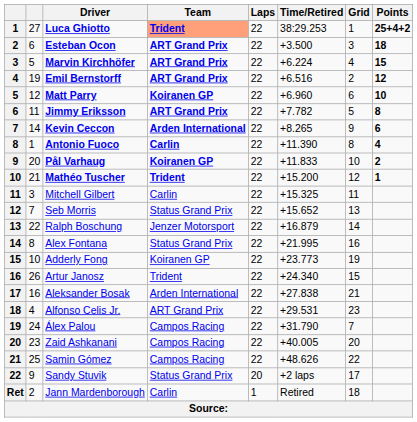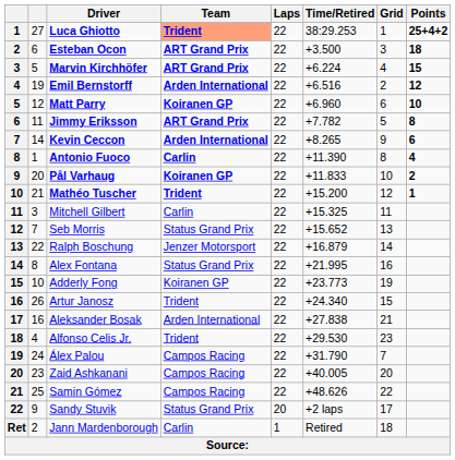 <table class="wikitable" style="font-size:85%">
 <tr>
 <th></th>
 <th></th>
 <th>Driver</th>
 <th>Team</th>
 <th>Laps</th>
 <th>Time/Retired</th>
 <th>Grid</th>
 <th>Points</th>
 </tr>
 <tr>
 <th>1</th>
 <td>27</td>
 <td> <strong><a href='#'>Luca Ghiotto</a></strong></td>
 <td style="background: lightsalmon;"><strong><a href='#'>Trident</a></strong></td>
 <td>22</td>
 <td>38:29.253</td>
 <td>1</td>
 <td><strong>25+4+2</strong></td>
 </tr>
 <tr>
 <th>2</th>
 <td>6</td>
 <td> <strong><a href='#'>Esteban Ocon</a></strong></td>
 <td><strong><a href='#'>ART Grand Prix</a></strong></td>
 <td>22</td>
 <td>+3.500</td>
 <td>3</td>
 <td><strong>18</strong></td>
 </tr>
 <tr>
 <th>3</th>
 <td>5</td>
 <td> <strong><a href='#'>Marvin Kirchhöfer</a></strong></td>
 <td><strong><a href='#'>ART Grand Prix</a></strong></td>
 <td>22</td>
 <td>+6.224</td>
 <td>4</td>
 <td><strong>15</strong></td>
 </tr>
 <tr>
 <th>4</th>
 <td>19</td>
 <td> <strong><a href='#'>Emil Bernstorff</a></strong></td>
-<td><strong><a href='#'>ART Grand Prix</a></strong></td>
+<td><strong><a href='#'>Arden International</a></strong></td>
 <td>22</td>
 <td>+6.516</td>
 <td>2</td>
 <td><strong>12</strong></td>
 </tr>
 <tr>
 <th>5</th>
 <td>12</td>
 <td> <strong><a href='#'>Matt Parry</a></strong></td>
 <td><strong><a href='#'>Koiranen GP</a></strong></td>
 <td>22</td>
 <td>+6.960</td>
 <td>6</td>
 <td><strong>10</strong></td>
 </tr>
 <tr>
 <th>6</th>
 <td>11</td>
 <td> <strong><a href='#'>Jimmy Eriksson</a></strong></td>
 <td><strong><a href='#'>ART Grand Prix</a></strong></td>
 <td>22</td>
 <td>+7.782</td>
 <td>5</td>
 <td><strong>8</strong></td>
 </tr>
 <tr>
 <th>7</th>
 <td>14</td>
 <td> <strong><a href='#'>Kevin Ceccon</a></strong></td>
 <td><strong><a href='#'>Arden International</a></strong></td>
 <td>22</td>
 <td>+8.265</td>
 <td>9</td>
 <td><strong>6</strong></td>
 </tr>
 <tr>
 <th>8</th>
 <td>1</td>
 <td> <strong><a href='#'>Antonio Fuoco</a></strong></td>
 <td><strong><a href='#'>Carlin</a></strong></td>
 <td>22</td>
 <td>+11.390</td>
 <td>8</td>
 <td><strong>4</strong></td>
 </tr>
 <tr>
 <th>9</th>
 <td>20</td>
 <td> <strong><a href='#'>Pål Varhaug</a></strong></td>
 <td><strong><a href='#'>Koiranen GP</a></strong></td>
 <td>22</td>
 <td>+11.833</td>
 <td>10</td>
 <td><strong>2</strong></td>
 </tr>
 <tr>
 <th>10</th>
 <td>21</td>
 <td> <strong><a href='#'>Mathéo Tuscher</a></strong></td>
 <td><strong><a href='#'>Trident</a></strong></td>
 <td>22</td>
 <td>+15.200</td>
 <td>12</td>
 <td><strong>1</strong></td>
 </tr>
 <tr>
 <th>11</th>
 <td>3</td>
 <td> <a href='#'>Mitchell Gilbert</a></td>
 <td><a href='#'>Carlin</a></td>
 <td>22</td>
 <td>+15.325</td>
 <td>11</td>
 <td></td>
 </tr>
 <tr>
 <th>12</th>
 <td>7</td>
 <td> <a href='#'>Seb Morris</a></td>
 <td><a href='#'>Status Grand Prix</a></td>
 <td>22</td>
 <td>+15.652</td>
 <td>13</td>
 <td></td>
 </tr>
 <tr>
 <th>13</th>
 <td>22</td>
 <td> <a href='#'>Ralph Boschung</a></td>
 <td><a href='#'>Jenzer Motorsport</a></td>
 <td>22</td>
 <td>+16.879</td>
 <td>14</td>
 <td></td>
 </tr>
 <tr>
 <th>14</th>
 <td>8</td>
 <td> <a href='#'>Alex Fontana</a></td>
 <td><a href='#'>Status Grand Prix</a></td>
 <td>22</td>
 <td>+21.995</td>
 <td>16</td>
 <td></td>
 </tr>
 <tr>
 <th>15</th>
 <td>10</td>
 <td> <a href='#'>Adderly Fong</a></td>
 <td><a href='#'>Koiranen GP</a></td>
 <td>22</td>
 <td>+23.773</td>
 <td>19</td>
 <td></td>
 </tr>
 <tr>
 <th>16</th>
 <td>26</td>
 <td> <a href='#'>Artur Janosz</a></td>
 <td><a href='#'>Trident</a></td>
 <td>22</td>
 <td>+24.340</td>
 <td>15</td>
 <td></td>
 </tr>
 <tr>
 <th>17</th>
 <td>16</td>
 <td> <a href='#'>Aleksander Bosak</a></td>
 <td><a href='#'>Arden International</a></td>
 <td>22</td>
 <td>+27.838</td>
 <td>21</td>
 <td></td>
 </tr>
 <tr>
 <th>18</th>
 <td>4</td>
 <td> <a href='#'>Alfonso Celis Jr.</a></td>
-<td><a href='#'>ART Grand Prix</a></td>
+<td><a href='#'>Trident</a></td>
 <td>22</td>
-<td>+29.531</td>
+<td>+29.530</td>
 <td>23</td>
 <td></td>
 </tr>
 <tr>
 <th>19</th>
 <td>24</td>
 <td> <a href='#'>Álex Palou</a></td>
 <td><a href='#'>Campos Racing</a></td>
 <td>22</td>
 <td>+31.790</td>
 <td>7</td>
 <td></td>
 </tr>
 <tr>
 <th>20</th>
 <td>23</td>
 <td> <a href='#'>Zaid Ashkanani</a></td>
 <td><a href='#'>Campos Racing</a></td>
 <td>22</td>
 <td>+40.005</td>
 <td>20</td>
 <td></td>
 </tr>
 <tr>
 <th>21</th>
 <td>25</td>
 <td> <a href='#'>Samin Gómez</a></td>
 <td><a href='#'>Campos Racing</a></td>
 <td>22</td>
 <td>+48.626</td>
 <td>22</td>
 <td></td>
 </tr>
 <tr>
 <th>22</th>
 <td>9</td>
 <td> <a href='#'>Sandy Stuvik</a></td>
 <td><a href='#'>Status Grand Prix</a></td>
 <td>20</td>
 <td>+2 laps</td>
 <td>17</td>
 <td></td>
 </tr>
 <tr>
 <th>Ret</th>
 <td>2</td>
 <td> <a href='#'>Jann Mardenborough</a></td>
 <td><a href='#'>Carlin</a></td>
 <td>1</td>
 <td>Retired</td>
 <td>18</td>
 <td></td>
 </tr>
 <tr>
 <th colspan="8">Source:</th>
 </tr>
 </table>
